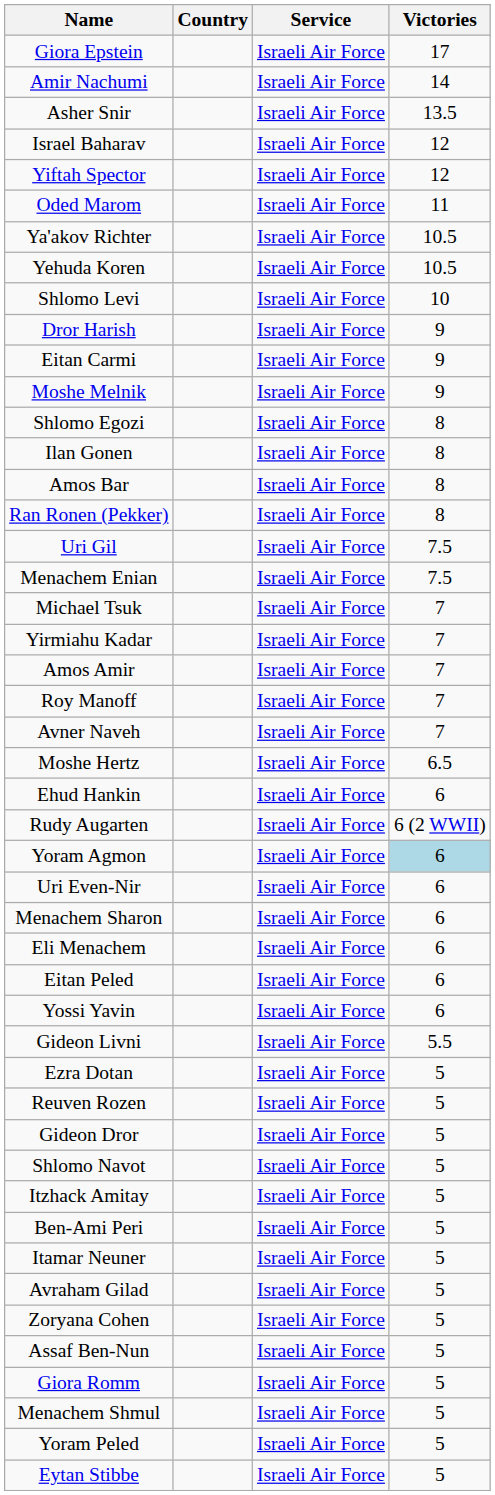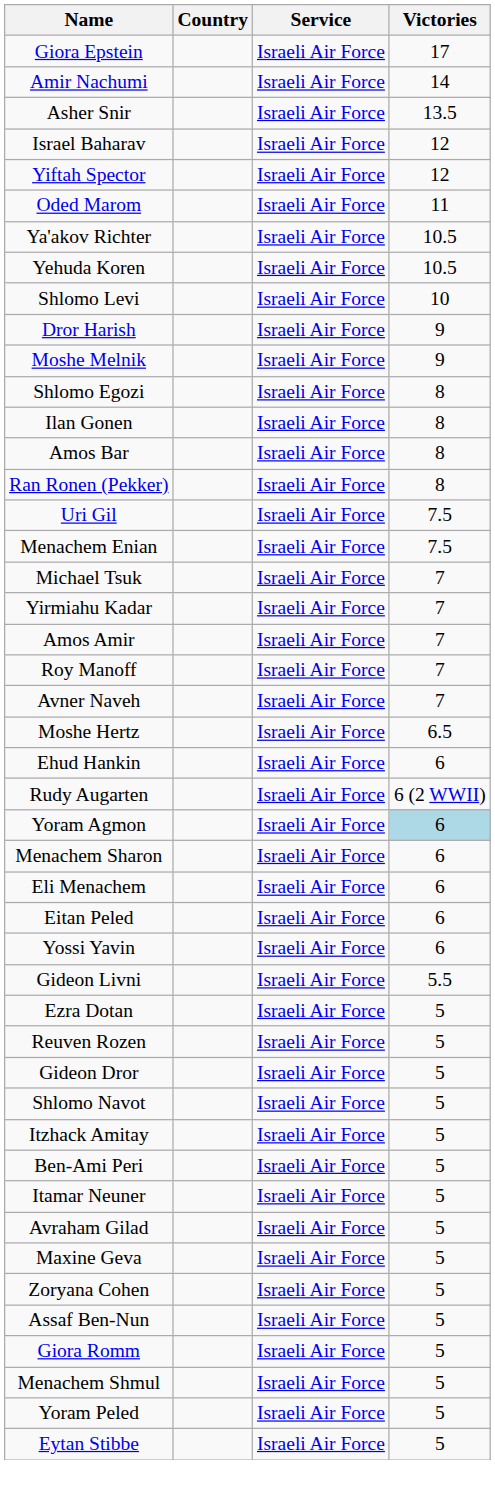 <table class=wikitable sortable style="text-align:center">
 <tr>
 <th>Name</th>
 <th>Country</th>
 <th>Service</th>
 <th>Victories</th>
 </tr>
 <tr>
 <td><a href='#'>Giora Epstein</a></td>
 <td></td>
 <td><a href='#'>Israeli Air Force</a></td>
 <td>17</td>
 </tr>
 <tr>
 <td><a href='#'>Amir Nachumi</a></td>
 <td></td>
 <td><a href='#'>Israeli Air Force</a></td>
 <td>14</td>
 </tr>
 <tr>
 <td>Asher Snir</td>
 <td></td>
 <td><a href='#'>Israeli Air Force</a></td>
 <td>13.5</td>
 </tr>
 <tr>
 <td>Israel Baharav</td>
 <td></td>
 <td><a href='#'>Israeli Air Force</a></td>
 <td>12</td>
 </tr>
 <tr>
 <td><a href='#'>Yiftah Spector</a></td>
 <td></td>
 <td><a href='#'>Israeli Air Force</a></td>
 <td>12</td>
 </tr>
 <tr>
 <td><a href='#'>Oded Marom</a></td>
 <td></td>
 <td><a href='#'>Israeli Air Force</a></td>
 <td>11</td>
 </tr>
 <tr>
 <td>Ya'akov Richter</td>
 <td></td>
 <td><a href='#'>Israeli Air Force</a></td>
 <td>10.5</td>
 </tr>
 <tr>
 <td>Yehuda Koren</td>
 <td></td>
 <td><a href='#'>Israeli Air Force</a></td>
 <td>10.5</td>
 </tr>
 <tr>
 <td>Shlomo Levi</td>
 <td></td>
 <td><a href='#'>Israeli Air Force</a></td>
 <td>10</td>
 </tr>
 <tr>
 <td><a href='#'>Dror Harish</a></td>
-<td></td>
-<td><a href='#'>Israeli Air Force</a></td>
-<td>9</td>
-</tr>
-<tr>
-<td>Eitan Carmi</td>
 <td></td>
 <td><a href='#'>Israeli Air Force</a></td>
 <td>9</td>
 </tr>
 <tr>
 <td><a href='#'>Moshe Melnik</a></td>
 <td></td>
 <td><a href='#'>Israeli Air Force</a></td>
 <td>9</td>
 </tr>
 <tr>
 <td>Shlomo Egozi</td>
 <td></td>
 <td><a href='#'>Israeli Air Force</a></td>
 <td>8</td>
 </tr>
 <tr>
 <td>Ilan Gonen</td>
 <td></td>
 <td><a href='#'>Israeli Air Force</a></td>
 <td>8</td>
 </tr>
 <tr>
 <td>Amos Bar</td>
 <td></td>
 <td><a href='#'>Israeli Air Force</a></td>
 <td>8</td>
 </tr>
 <tr>
 <td><a href='#'>Ran Ronen (Pekker)</a></td>
 <td></td>
 <td><a href='#'>Israeli Air Force</a></td>
 <td>8</td>
 </tr>
 <tr>
 <td><a href='#'>Uri Gil</a></td>
 <td></td>
 <td><a href='#'>Israeli Air Force</a></td>
 <td>7.5</td>
 </tr>
 <tr>
 <td>Menachem Enian</td>
 <td></td>
 <td><a href='#'>Israeli Air Force</a></td>
 <td>7.5</td>
 </tr>
 <tr>
 <td>Michael Tsuk</td>
 <td></td>
 <td><a href='#'>Israeli Air Force</a></td>
 <td>7</td>
 </tr>
 <tr>
 <td>Yirmiahu Kadar</td>
 <td></td>
 <td><a href='#'>Israeli Air Force</a></td>
 <td>7</td>
 </tr>
 <tr>
 <td>Amos Amir</td>
 <td></td>
 <td><a href='#'>Israeli Air Force</a></td>
 <td>7</td>
 </tr>
 <tr>
 <td>Roy Manoff</td>
 <td></td>
 <td><a href='#'>Israeli Air Force</a></td>
 <td>7</td>
 </tr>
 <tr>
 <td>Avner Naveh</td>
 <td></td>
 <td><a href='#'>Israeli Air Force</a></td>
 <td>7</td>
 </tr>
 <tr>
 <td>Moshe Hertz</td>
 <td></td>
 <td><a href='#'>Israeli Air Force</a></td>
 <td>6.5</td>
 </tr>
 <tr>
 <td>Ehud Hankin</td>
 <td></td>
 <td><a href='#'>Israeli Air Force</a></td>
 <td>6</td>
 </tr>
 <tr>
 <td>Rudy Augarten</td>
 <td></td>
 <td><a href='#'>Israeli Air Force</a></td>
 <td>6 (2 <a href='#'>WWII</a>)</td>
 </tr>
 <tr>
 <td>Yoram Agmon</td>
 <td></td>
 <td><a href='#'>Israeli Air Force</a></td>
 <td style="background: lightblue;">6</td>
 </tr>
 <tr>
-<td>Uri Even-Nir</td>
-<td></td>
-<td><a href='#'>Israeli Air Force</a></td>
-<td>6</td>
-</tr>
-<tr>
 <td>Menachem Sharon</td>
 <td></td>
 <td><a href='#'>Israeli Air Force</a></td>
 <td>6</td>
 </tr>
 <tr>
 <td>Eli Menachem</td>
 <td></td>
 <td><a href='#'>Israeli Air Force</a></td>
 <td>6</td>
 </tr>
 <tr>
 <td>Eitan Peled</td>
 <td></td>
 <td><a href='#'>Israeli Air Force</a></td>
 <td>6</td>
 </tr>
 <tr>
 <td>Yossi Yavin</td>
 <td></td>
 <td><a href='#'>Israeli Air Force</a></td>
 <td>6</td>
 </tr>
 <tr>
 <td>Gideon Livni</td>
 <td></td>
 <td><a href='#'>Israeli Air Force</a></td>
 <td>5.5</td>
 </tr>
 <tr>
 <td>Ezra Dotan</td>
 <td></td>
 <td><a href='#'>Israeli Air Force</a></td>
 <td>5</td>
 </tr>
 <tr>
 <td>Reuven Rozen</td>
 <td></td>
 <td><a href='#'>Israeli Air Force</a></td>
 <td>5</td>
 </tr>
 <tr>
 <td>Gideon Dror</td>
 <td></td>
 <td><a href='#'>Israeli Air Force</a></td>
 <td>5</td>
 </tr>
 <tr>
 <td>Shlomo Navot</td>
 <td></td>
 <td><a href='#'>Israeli Air Force</a></td>
 <td>5</td>
 </tr>
 <tr>
 <td>Itzhack Amitay</td>
 <td></td>
 <td><a href='#'>Israeli Air Force</a></td>
 <td>5</td>
 </tr>
 <tr>
 <td>Ben-Ami Peri</td>
 <td></td>
 <td><a href='#'>Israeli Air Force</a></td>
 <td>5</td>
 </tr>
 <tr>
 <td>Itamar Neuner</td>
 <td></td>
 <td><a href='#'>Israeli Air Force</a></td>
 <td>5</td>
 </tr>
 <tr>
 <td>Avraham Gilad</td>
 <td></td>
 <td><a href='#'>Israeli Air Force</a></td>
 <td>5</td>
 </tr>
 <tr>
+<td>Maxine Geva</td>
+<td></td>
+<td><a href='#'>Israeli Air Force</a></td>
+<td>5</td>
+</tr>
+<tr>
 <td>Zoryana Cohen</td>
 <td></td>
 <td><a href='#'>Israeli Air Force</a></td>
 <td>5</td>
 </tr>
 <tr>
 <td>Assaf Ben-Nun</td>
 <td></td>
 <td><a href='#'>Israeli Air Force</a></td>
 <td>5</td>
 </tr>
 <tr>
 <td><a href='#'>Giora Romm</a></td>
 <td></td>
 <td><a href='#'>Israeli Air Force</a></td>
 <td>5</td>
 </tr>
 <tr>
 <td>Menachem Shmul</td>
 <td></td>
 <td><a href='#'>Israeli Air Force</a></td>
 <td>5</td>
 </tr>
 <tr>
 <td>Yoram Peled</td>
 <td></td>
 <td><a href='#'>Israeli Air Force</a></td>
 <td>5</td>
 </tr>
 <tr>
 <td><a href='#'>Eytan Stibbe</a></td>
 <td></td>
 <td><a href='#'>Israeli Air Force</a></td>
 <td>5</td>
 </tr>
 </table>
